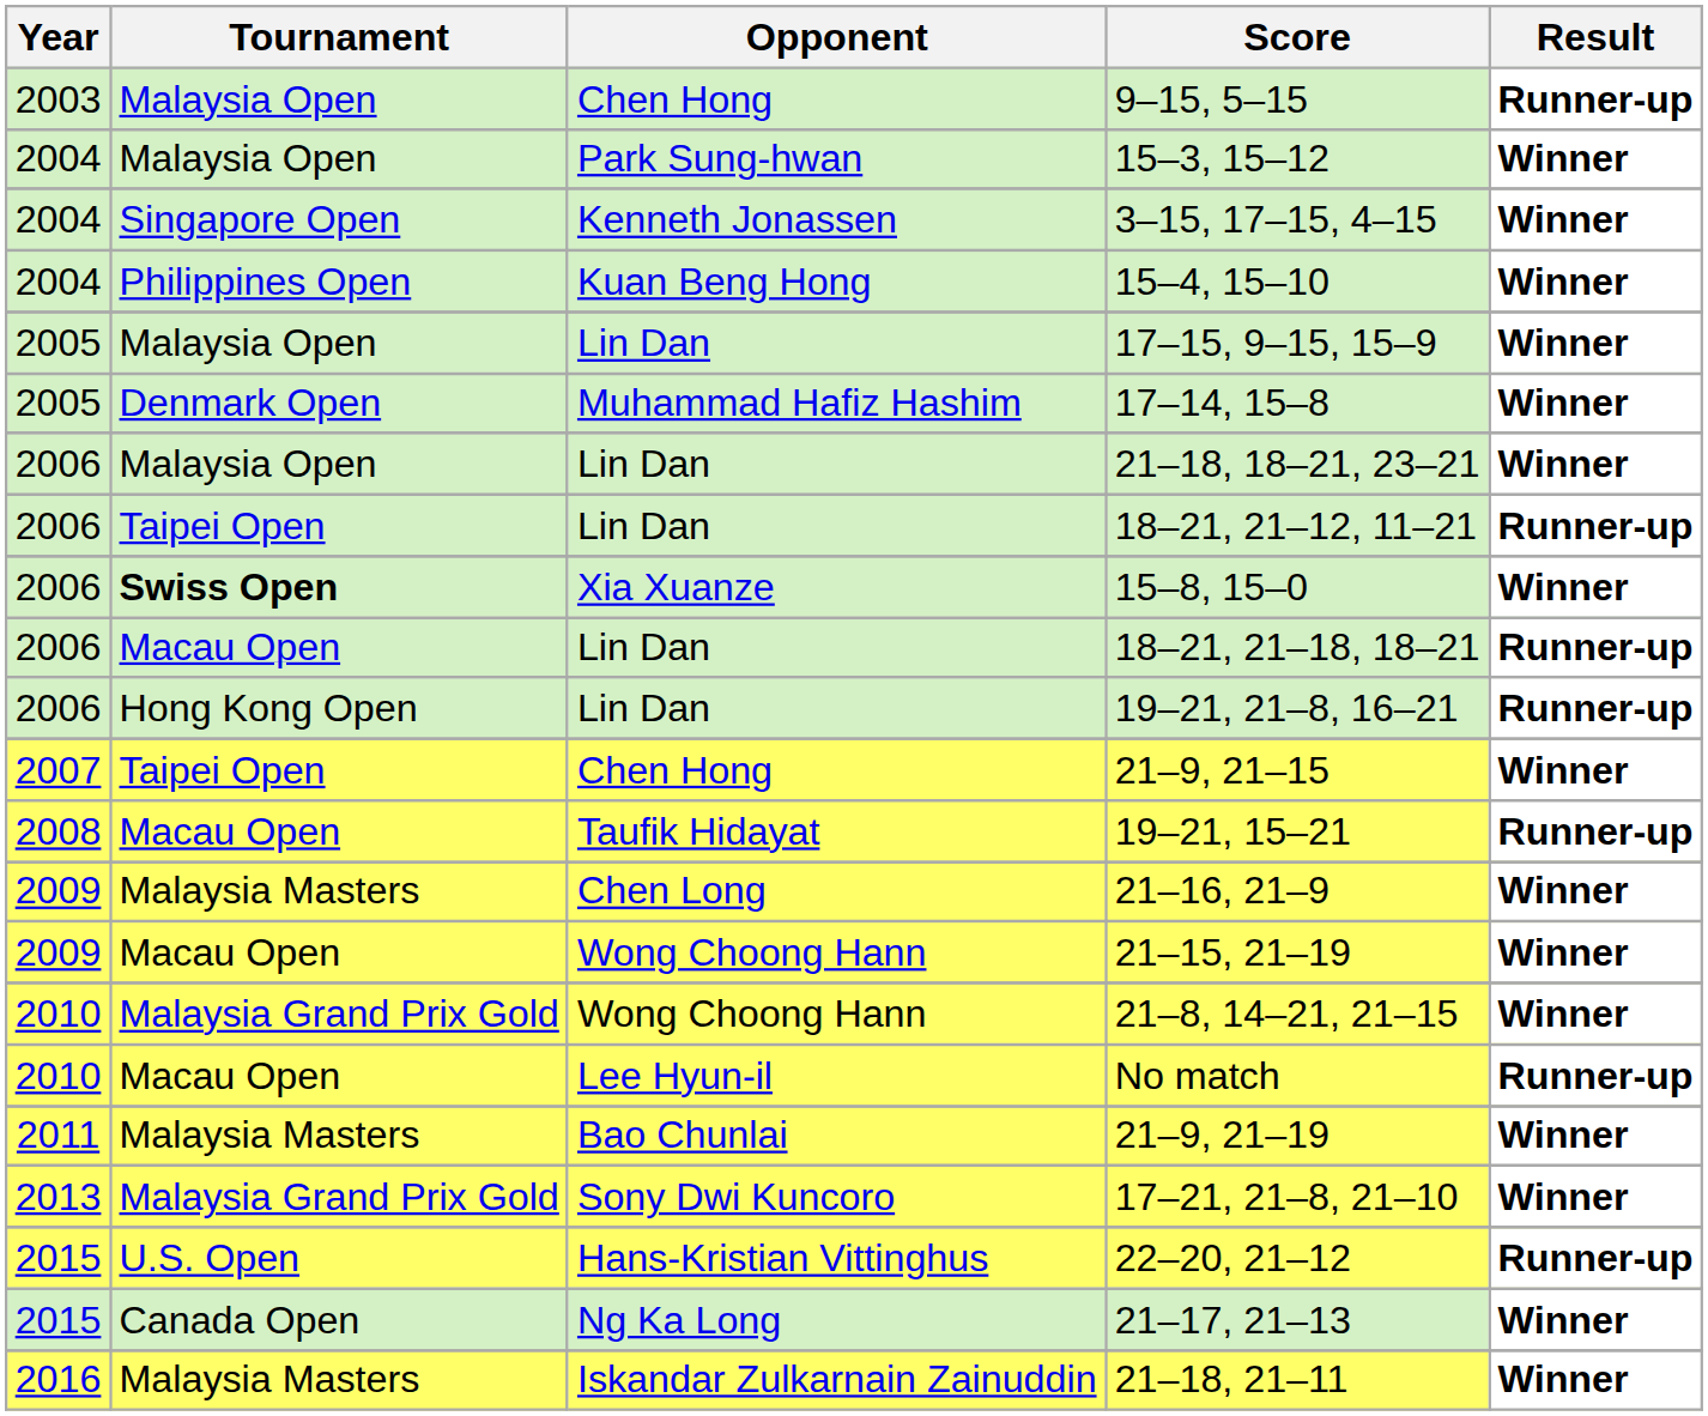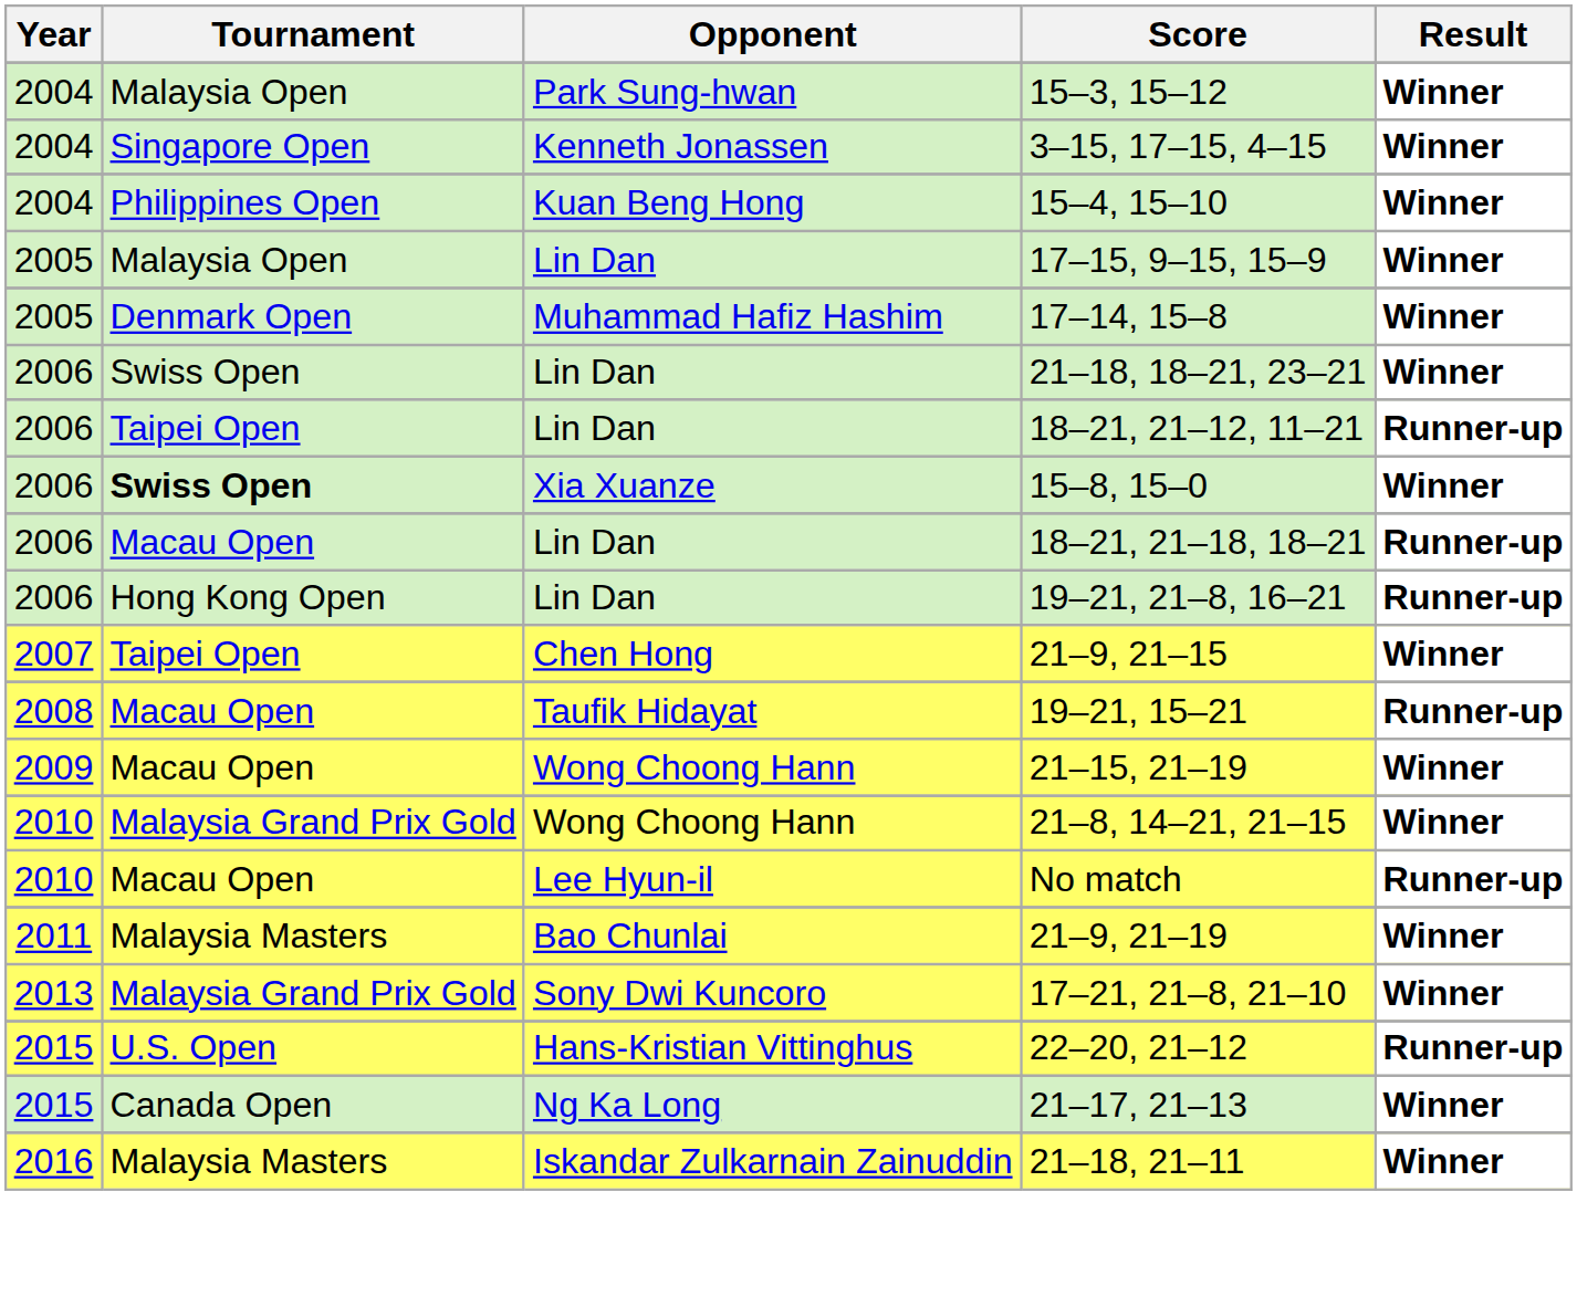 <table class="sortable wikitable" style="font-size: 90%">
 <tr>
 <th>Year</th>
 <th>Tournament</th>
 <th>Opponent</th>
 <th>Score</th>
 <th>Result</th>
-</tr>
-<tr style="background:#D4F1C5">
-<td align="center">2003</td>
-<td align="left"><a href='#'>Malaysia Open</a></td>
-<td align="left"> <a href='#'>Chen Hong</a></td>
-<td align="left">9–15, 5–15</td>
-<td style="text-align:left; background:white"> <strong>Runner-up</strong></td>
 </tr>
 <tr>
 </tr>
 <tr style="background:#D4F1C5">
 <td align="center">2004</td>
 <td align="left">Malaysia Open</td>
 <td align="left"> <a href='#'>Park Sung-hwan</a></td>
 <td align="left">15–3, 15–12</td>
 <td style="text-align:left; background:white"> <strong>Winner</strong></td>
 </tr>
 <tr>
 </tr>
 <tr style="background:#D4F1C5">
 <td align="center">2004</td>
 <td align="left"><a href='#'>Singapore Open</a></td>
 <td align="left"> <a href='#'>Kenneth Jonassen</a></td>
 <td align="left">3–15, 17–15, 4–15</td>
 <td style="text-align:left; background:white"> <strong>Winner</strong></td>
 </tr>
 <tr>
 </tr>
 <tr style="background:#D4F1C5">
 <td align="center">2004</td>
 <td align="left"><a href='#'>Philippines Open</a></td>
 <td align="left"> <a href='#'>Kuan Beng Hong</a></td>
 <td align="left">15–4, 15–10</td>
 <td style="text-align:left; background:white"> <strong>Winner</strong></td>
 </tr>
 <tr>
 </tr>
 <tr style="background:#D4F1C5">
 <td align="center">2005</td>
 <td align="left">Malaysia Open</td>
 <td align="left"> <a href='#'>Lin Dan</a></td>
 <td align="left">17–15, 9–15, 15–9</td>
 <td style="text-align:left; background:white"> <strong>Winner</strong></td>
 </tr>
 <tr>
 </tr>
 <tr style="background:#D4F1C5">
 <td align="center">2005</td>
 <td align="left"><a href='#'>Denmark Open</a></td>
 <td align="left"> <a href='#'>Muhammad Hafiz Hashim</a></td>
 <td align="left">17–14, 15–8</td>
 <td style="text-align:left; background:white"> <strong>Winner</strong></td>
 </tr>
 <tr>
 </tr>
 <tr style="background:#D4F1C5">
 <td align="center">2006</td>
-<td align="left">Malaysia Open</td>
+<td align="left">Swiss Open</td>
 <td align="left"> Lin Dan</td>
 <td align="left">21–18, 18–21, 23–21</td>
 <td style="text-align:left; background:white"> <strong>Winner</strong></td>
 </tr>
 <tr>
 </tr>
 <tr style="background:#D4F1C5">
 <td align="center">2006</td>
 <td align="left"><a href='#'>Taipei Open</a></td>
 <td align="left"> Lin Dan</td>
 <td align="left">18–21, 21–12, 11–21</td>
 <td style="text-align:left; background:white"> <strong>Runner-up</strong></td>
 </tr>
 <tr>
 </tr>
 <tr style="background:#D4F1C5">
 <td align="center">2006</td>
 <td align="left"><strong>Swiss Open</strong></td>
 <td align="left"> <a href='#'>Xia Xuanze</a></td>
 <td align="left">15–8, 15–0</td>
 <td style="text-align:left; background:white"> <strong>Winner</strong></td>
 </tr>
 <tr>
 </tr>
 <tr style="background:#D4F1C5">
 <td align="center">2006</td>
 <td align="left"><a href='#'>Macau Open</a></td>
 <td align="left"> Lin Dan</td>
 <td align="left">18–21, 21–18, 18–21</td>
 <td style="text-align:left; background:white"> <strong>Runner-up</strong></td>
 </tr>
 <tr>
 </tr>
 <tr style="background:#D4F1C5">
 <td align="center">2006</td>
 <td align="left">Hong Kong Open</td>
 <td align="left"> Lin Dan</td>
 <td align="left">19–21, 21–8, 16–21</td>
 <td style="text-align:left; background:white"> <strong>Runner-up</strong></td>
 </tr>
 <tr>
 </tr>
 <tr style="background:#FFFF67">
 <td align="center"><a href='#'>2007</a></td>
 <td align="left"><a href='#'>Taipei Open</a></td>
 <td align="left"> <a href='#'>Chen Hong</a></td>
 <td align="left">21–9, 21–15</td>
 <td style="text-align:left; background:white"> <strong>Winner</strong></td>
 </tr>
 <tr>
 </tr>
 <tr style="background:#FFFF67">
 <td align="center"><a href='#'>2008</a></td>
 <td align="left"><a href='#'>Macau Open</a></td>
 <td align="left"> <a href='#'>Taufik Hidayat</a></td>
 <td align="left">19–21, 15–21</td>
 <td style="text-align:left; background:white"> <strong>Runner-up</strong></td>
 </tr>
 <tr>
-</tr>
-<tr style="background:#ffff67">
-<td align="center"><a href='#'>2009</a></td>
-<td align="left">Malaysia Masters</td>
-<td align="left"> <a href='#'>Chen Long</a></td>
-<td align="left">21–16, 21–9</td>
-<td style="text-align:left; background:white"> <strong>Winner</strong></td>
 </tr>
 <tr>
 </tr>
 <tr style="background:#FFFF67">
 <td align="center"><a href='#'>2009</a></td>
 <td align="left">Macau Open</td>
 <td align="left"> <a href='#'>Wong Choong Hann</a></td>
 <td align="left">21–15, 21–19</td>
 <td style="text-align:left; background:white"> <strong>Winner</strong></td>
 </tr>
 <tr>
 </tr>
 <tr style="background:#FFFF67">
 <td align="center"><a href='#'>2010</a></td>
 <td align="left"><a href='#'>Malaysia Grand Prix Gold</a></td>
 <td align="left"> Wong Choong Hann</td>
 <td align="left">21–8, 14–21, 21–15</td>
 <td style="text-align:left; background:white"> <strong>Winner</strong></td>
 </tr>
 <tr>
 </tr>
 <tr style="background:#FFFF67">
 <td align="center"><a href='#'>2010</a></td>
 <td align="left">Macau Open</td>
 <td align="left"> <a href='#'>Lee Hyun-il</a></td>
 <td align="left">No match</td>
 <td style="text-align:left; background:white"> <strong>Runner-up</strong></td>
 </tr>
 <tr>
 </tr>
 <tr style="background:#FFFF67">
 <td align="center"><a href='#'>2011</a></td>
 <td align="left">Malaysia Masters</td>
 <td align="left"> <a href='#'>Bao Chunlai</a></td>
 <td align="left">21–9, 21–19</td>
 <td style="text-align:left; background:white"> <strong>Winner</strong></td>
 </tr>
 <tr>
 </tr>
 <tr style="background:#FFFF67">
 <td align="center"><a href='#'>2013</a></td>
 <td align="left"><a href='#'>Malaysia Grand Prix Gold</a></td>
 <td align="left"> <a href='#'>Sony Dwi Kuncoro</a></td>
 <td align="left">17–21, 21–8, 21–10</td>
 <td style="text-align:left; background:white"> <strong>Winner</strong></td>
 </tr>
 <tr>
 </tr>
 <tr style="background:#FFFF67">
 <td align="center"><a href='#'>2015</a></td>
 <td align="left"><a href='#'>U.S. Open</a></td>
 <td align="left"> <a href='#'>Hans-Kristian Vittinghus</a></td>
 <td align="left">22–20, 21–12</td>
 <td style="text-align:left; background:white"> <strong>Runner-up</strong></td>
 </tr>
 <tr>
 </tr>
 <tr style="background:#D4F1C5">
 <td align="center"><a href='#'>2015</a></td>
 <td align="left">Canada Open</td>
 <td align="left"> <a href='#'>Ng Ka Long</a></td>
 <td align="left">21–17, 21–13</td>
 <td style="text-align:left; background:white"> <strong>Winner</strong></td>
 </tr>
 <tr>
 </tr>
 <tr style="background:#FFFF67">
 <td align="center"><a href='#'>2016</a></td>
 <td align="left">Malaysia Masters</td>
 <td align="left"> <a href='#'>Iskandar Zulkarnain Zainuddin</a></td>
 <td align="left">21–18, 21–11</td>
 <td style="text-align:left; background:white"> <strong>Winner</strong></td>
 </tr>
 </table>
